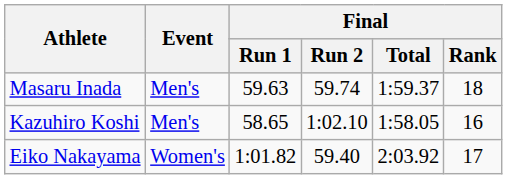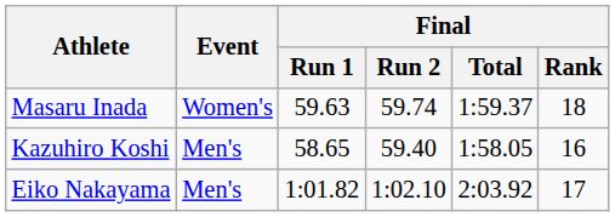 <table class="wikitable" style="font-size:90%">
 <tr>
 <th rowspan="2">Athlete</th>
 <th rowspan="2">Event</th>
 <th colspan="4">Final</th>
 </tr>
 <tr>
 <th>Run 1</th>
 <th>Run 2</th>
 <th>Total</th>
 <th>Rank</th>
 </tr>
 <tr>
 <td><a href='#'>Masaru Inada</a></td>
-<td><a href='#'>Men's</a></td>
+<td><a href='#'>Women's</a></td>
 <td align="center">59.63</td>
 <td align="center">59.74</td>
 <td align="center">1:59.37</td>
 <td align="center">18</td>
 </tr>
 <tr>
 <td><a href='#'>Kazuhiro Koshi</a></td>
 <td><a href='#'>Men's</a></td>
 <td align="center">58.65</td>
-<td align="center">1:02.10</td>
+<td align="center">59.40</td>
 <td align="center">1:58.05</td>
 <td align="center">16</td>
 </tr>
 <tr>
 <td><a href='#'>Eiko Nakayama</a></td>
-<td><a href='#'>Women's</a></td>
+<td><a href='#'>Men's</a></td>
 <td align="center">1:01.82</td>
-<td align="center">59.40</td>
+<td align="center">1:02.10</td>
 <td align="center">2:03.92</td>
 <td align="center">17</td>
 </tr>
 </table>
